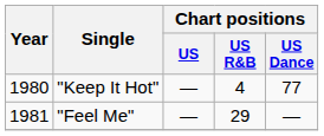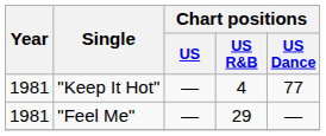 <table class="wikitable" style="text-align:center;">
 <tr>
 <th rowspan="2">Year</th>
 <th rowspan="2">Single</th>
 <th colspan="3">Chart positions</th>
 </tr>
 <tr style="font-size:smaller;">
 <th width="40"><a href='#'>US</a></th>
 <th width="40"><a href='#'>US<br>R&B</a></th>
 <th width="40"><a href='#'>US<br>Dance</a></th>
 </tr>
 <tr>
-<td rowspan="1">1980</td>
+<td rowspan="1">1981</td>
 <td align="left">"Keep It Hot"</td>
 <td>—</td>
 <td>4</td>
 <td>77</td>
 </tr>
 <tr>
 <td rowspan="1">1981</td>
 <td align="left">"Feel Me"</td>
 <td>—</td>
 <td>29</td>
 <td>—</td>
 </tr>
 <tr>
 </tr>
 </table>
